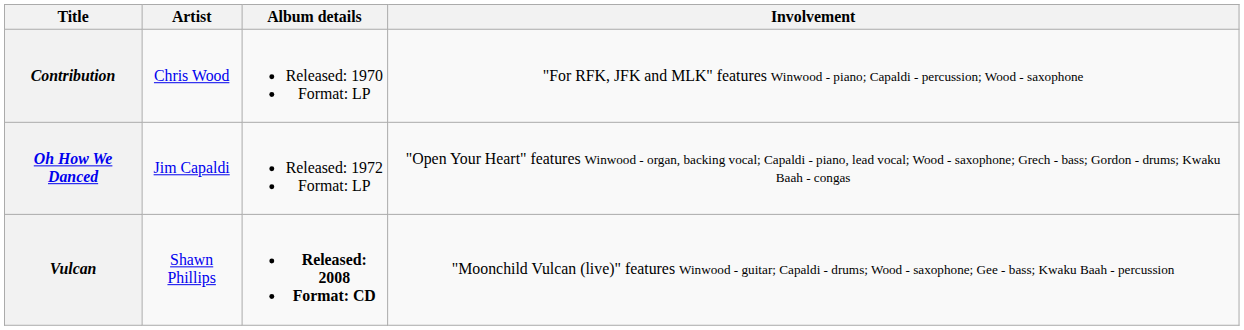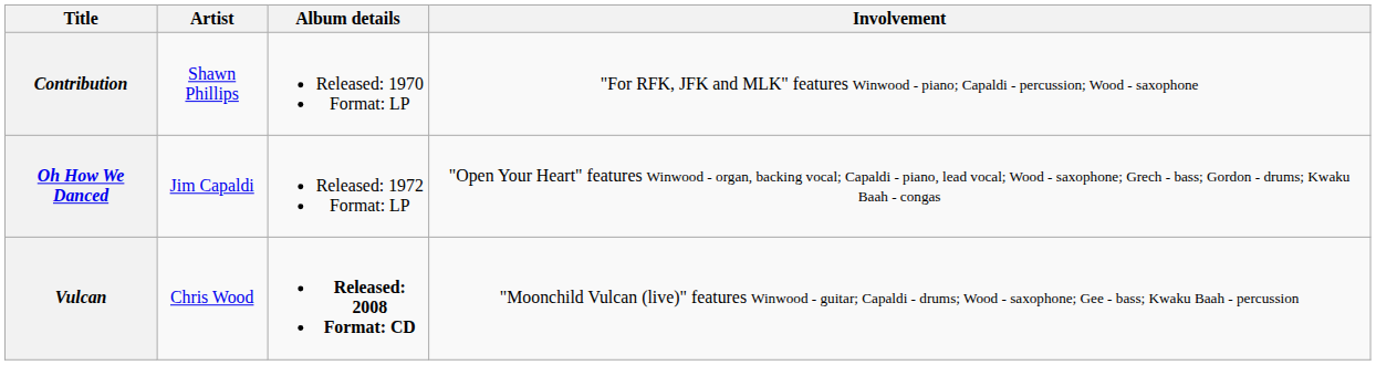 <table class="wikitable plainrowheaders" style="text-align:center;" border="1">
 <tr>
 <th scope="col">Title</th>
 <th scope="col">Artist</th>
 <th scope="col">Album details</th>
 <th scope="col">Involvement</th>
 </tr>
 <tr>
 <th scope="row"><em>Contribution</em></th>
-<td><a href='#'>Chris Wood</a></td>
+<td><a href='#'>Shawn Phillips</a></td>
 <td><br><ul><li>Released: 1970</li><li>Format: LP</li></ul></td>
 <td>"For RFK, JFK and MLK" features <small>Winwood - piano; Capaldi - percussion; Wood - saxophone</small></td>
 </tr>
 <tr>
 <th scope="row"><em><a href='#'>Oh How We Danced</a></em></th>
 <td><a href='#'>Jim Capaldi</a></td>
 <td><br><ul><li>Released: 1972</li><li>Format: LP</li></ul></td>
 <td>"Open Your Heart" features <small>Winwood - organ, backing vocal; Capaldi - piano, lead vocal; Wood - saxophone; Grech - bass; Gordon - drums; Kwaku Baah - congas</small></td>
 </tr>
 <tr>
 <th scope="row"><em>Vulcan</em></th>
-<td><a href='#'>Shawn Phillips</a></td>
+<td><a href='#'>Chris Wood</a></td>
 <td><strong><br><ul><li>Released: 2008</li><li>Format: CD</li></ul></strong></td>
 <td>"Moonchild Vulcan (live)" features <small>Winwood - guitar; Capaldi - drums; Wood - saxophone; Gee - bass; Kwaku Baah - percussion</small></td>
 </tr>
 </table>
